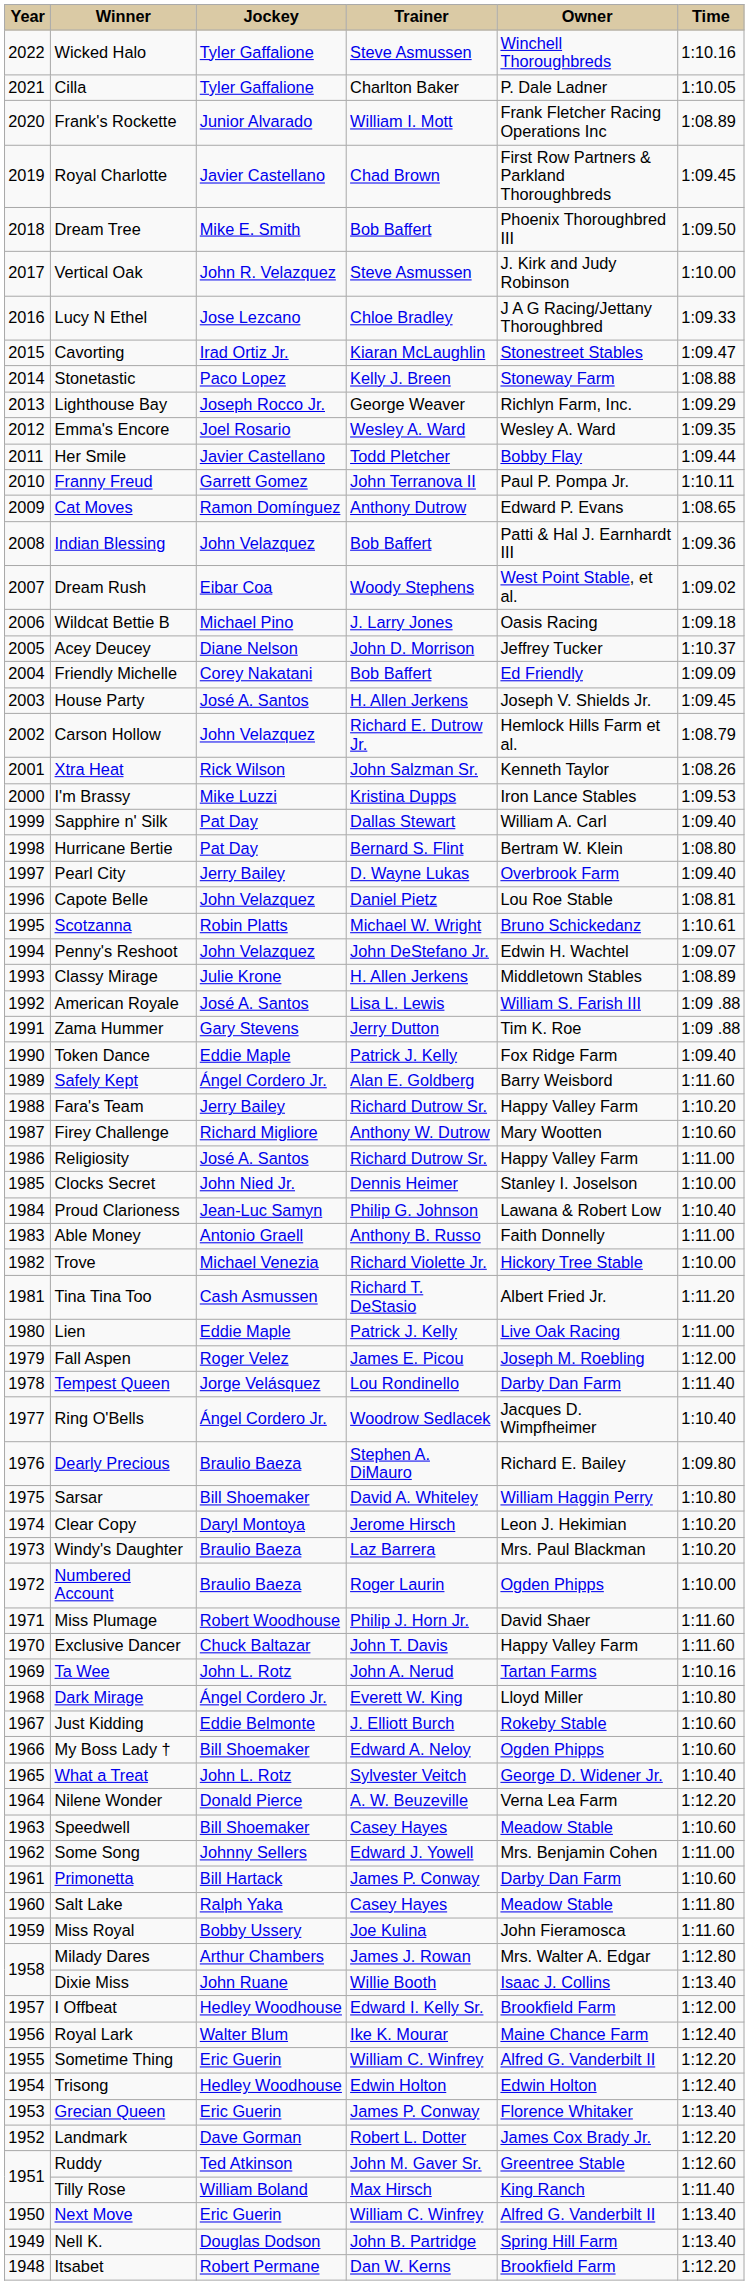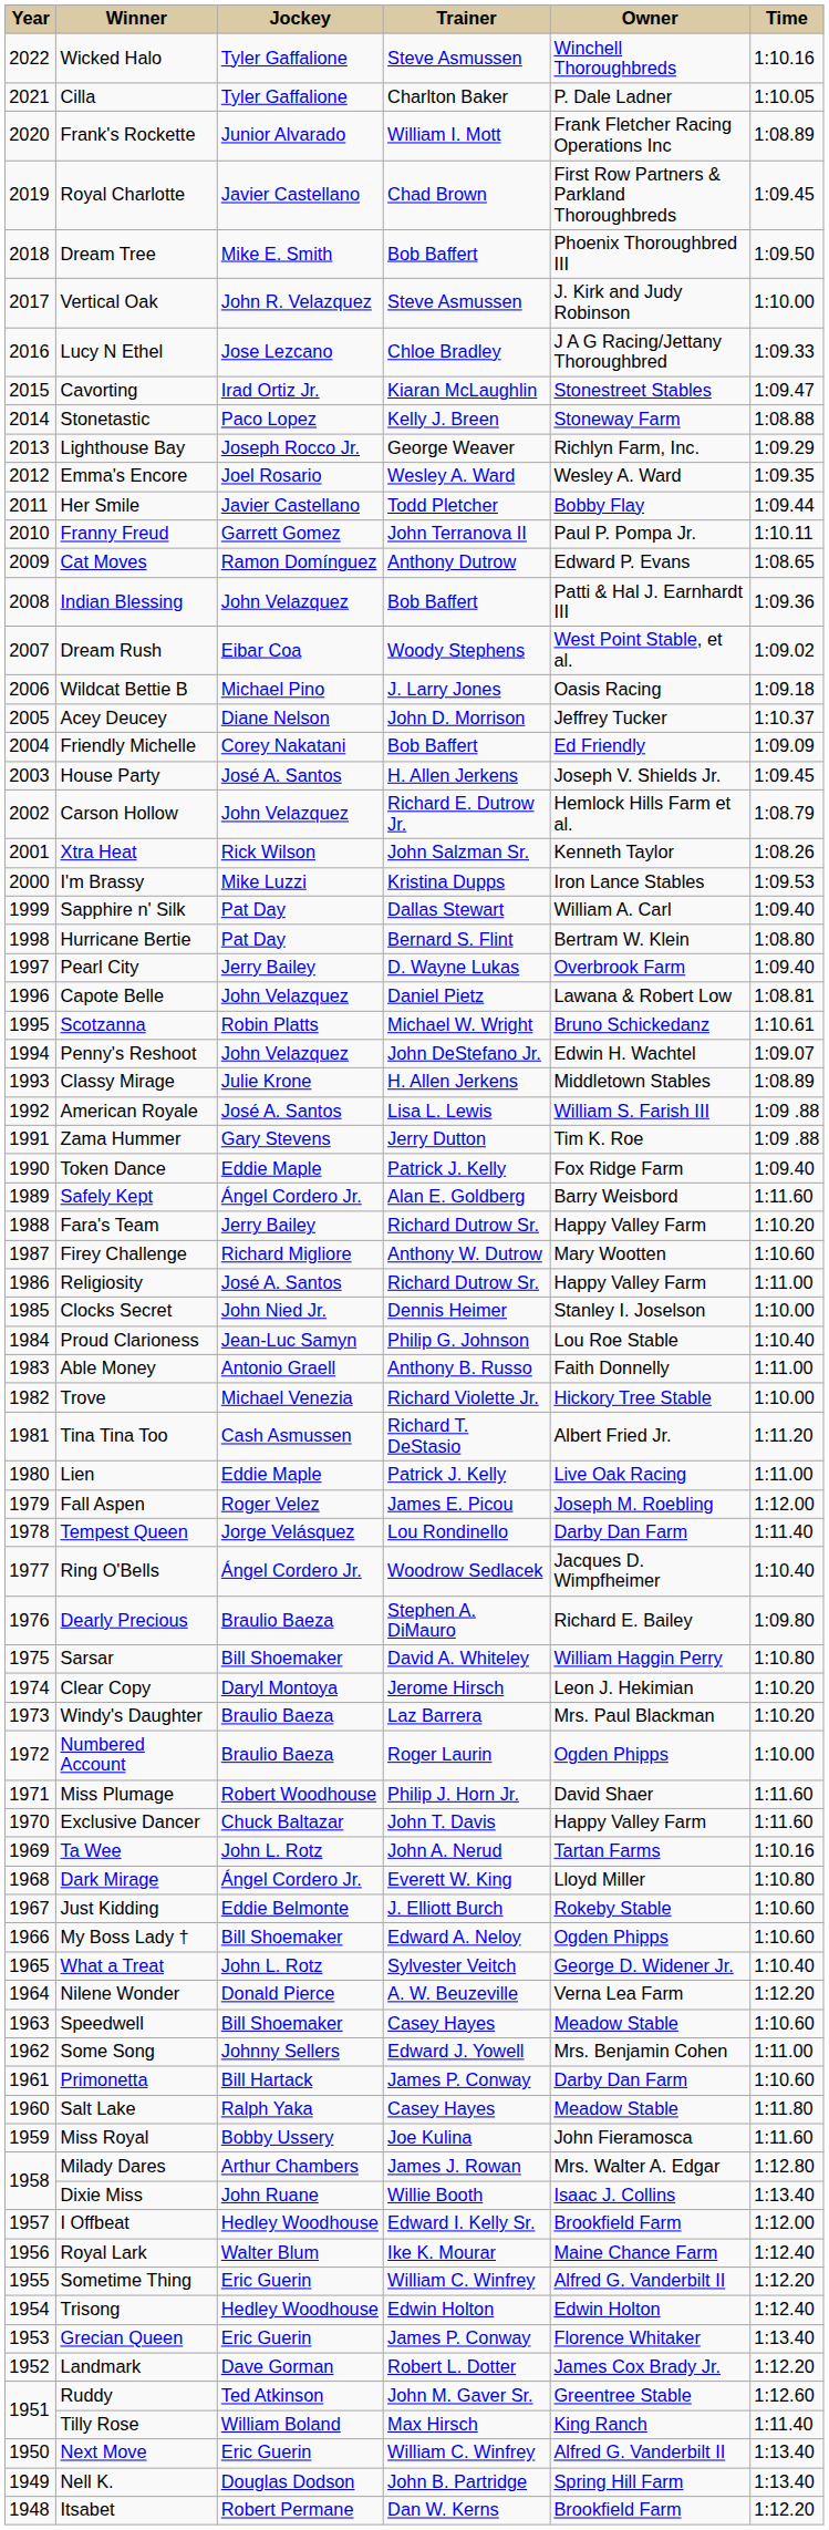 <table class="wikitable sortable">
 <tr>
 <th style="background-color:#DACAA5; width:38px">Year<br></th>
 <th style="background-color:#DACAA5; width:135px">Winner<br></th>
 <th style="background-color:#DACAA5; width:140px">Jockey<br></th>
 <th style="background-color:#DACAA5; width:140px">Trainer<br></th>
 <th style="background-color:#DACAA5; width:170px">Owner<br></th>
 <th style="background-color:#DACAA5">Time</th>
 </tr>
 <tr>
 <td>2022</td>
 <td>Wicked Halo</td>
 <td><a href='#'>Tyler Gaffalione</a></td>
 <td><a href='#'>Steve Asmussen</a></td>
 <td><a href='#'>Winchell Thoroughbreds</a></td>
 <td>1:10.16</td>
 </tr>
 <tr>
 <td>2021</td>
 <td>Cilla</td>
 <td><a href='#'>Tyler Gaffalione</a></td>
 <td>Charlton Baker</td>
 <td>P. Dale Ladner</td>
 <td>1:10.05</td>
 </tr>
 <tr>
 <td>2020</td>
 <td>Frank's Rockette</td>
 <td><a href='#'>Junior Alvarado</a></td>
 <td><a href='#'>William I. Mott</a></td>
 <td>Frank Fletcher Racing Operations Inc</td>
 <td>1:08.89</td>
 </tr>
 <tr>
 <td>2019</td>
 <td>Royal Charlotte</td>
 <td><a href='#'>Javier Castellano</a></td>
 <td><a href='#'>Chad Brown</a></td>
 <td>First Row Partners & Parkland Thoroughbreds</td>
 <td>1:09.45</td>
 </tr>
 <tr>
 <td>2018</td>
 <td>Dream Tree</td>
 <td><a href='#'>Mike E. Smith</a></td>
 <td><a href='#'>Bob Baffert</a></td>
 <td>Phoenix Thoroughbred III</td>
 <td>1:09.50</td>
 </tr>
 <tr>
 <td>2017</td>
 <td>Vertical Oak</td>
 <td><a href='#'>John R. Velazquez</a></td>
 <td><a href='#'>Steve Asmussen</a></td>
 <td>J. Kirk and Judy Robinson</td>
 <td>1:10.00</td>
 </tr>
 <tr>
 <td>2016</td>
 <td>Lucy N Ethel</td>
 <td><a href='#'>Jose Lezcano</a></td>
 <td><a href='#'>Chloe Bradley</a></td>
 <td>J A G Racing/Jettany Thoroughbred</td>
 <td>1:09.33</td>
 </tr>
 <tr>
 <td>2015</td>
 <td>Cavorting</td>
 <td><a href='#'>Irad Ortiz Jr.</a></td>
 <td><a href='#'>Kiaran McLaughlin</a></td>
 <td><a href='#'>Stonestreet Stables</a></td>
 <td>1:09.47</td>
 </tr>
 <tr>
 <td>2014</td>
 <td>Stonetastic</td>
 <td><a href='#'>Paco Lopez</a></td>
 <td><a href='#'>Kelly J. Breen</a></td>
 <td><a href='#'>Stoneway Farm</a></td>
 <td>1:08.88</td>
 </tr>
 <tr>
 <td>2013</td>
 <td>Lighthouse Bay</td>
 <td><a href='#'>Joseph Rocco Jr.</a></td>
 <td>George Weaver</td>
 <td>Richlyn Farm, Inc.</td>
 <td>1:09.29</td>
 </tr>
 <tr>
 <td>2012</td>
 <td>Emma's Encore</td>
 <td><a href='#'>Joel Rosario</a></td>
 <td><a href='#'>Wesley A. Ward</a></td>
 <td>Wesley A. Ward</td>
 <td>1:09.35</td>
 </tr>
 <tr>
 <td>2011</td>
 <td>Her Smile</td>
 <td><a href='#'>Javier Castellano</a></td>
 <td><a href='#'>Todd Pletcher</a></td>
 <td><a href='#'>Bobby Flay</a></td>
 <td>1:09.44</td>
 </tr>
 <tr>
 <td>2010</td>
 <td><a href='#'>Franny Freud</a></td>
 <td><a href='#'>Garrett Gomez</a></td>
 <td><a href='#'>John Terranova II</a></td>
 <td>Paul P. Pompa Jr.</td>
 <td>1:10.11</td>
 </tr>
 <tr>
 <td>2009</td>
 <td><a href='#'>Cat Moves</a></td>
 <td><a href='#'>Ramon Domínguez</a></td>
 <td><a href='#'>Anthony Dutrow</a></td>
 <td>Edward P. Evans</td>
 <td>1:08.65</td>
 </tr>
 <tr>
 <td>2008</td>
 <td><a href='#'>Indian Blessing</a></td>
 <td><a href='#'>John Velazquez</a></td>
 <td><a href='#'>Bob Baffert</a></td>
 <td>Patti & Hal J. Earnhardt III</td>
 <td>1:09.36</td>
 </tr>
 <tr>
 <td>2007</td>
 <td>Dream Rush</td>
 <td><a href='#'>Eibar Coa</a></td>
 <td><a href='#'>Woody Stephens</a></td>
 <td><a href='#'>West Point Stable</a>, et al.</td>
 <td>1:09.02</td>
 </tr>
 <tr>
 <td>2006</td>
 <td>Wildcat Bettie B</td>
 <td><a href='#'>Michael Pino</a></td>
 <td><a href='#'>J. Larry Jones</a></td>
 <td>Oasis Racing</td>
 <td>1:09.18</td>
 </tr>
 <tr>
 <td>2005</td>
 <td>Acey Deucey</td>
 <td><a href='#'>Diane Nelson</a></td>
 <td><a href='#'>John D. Morrison</a></td>
 <td>Jeffrey Tucker</td>
 <td>1:10.37</td>
 </tr>
 <tr>
 <td>2004</td>
 <td>Friendly Michelle</td>
 <td><a href='#'>Corey Nakatani</a></td>
 <td><a href='#'>Bob Baffert</a></td>
 <td><a href='#'>Ed Friendly</a></td>
 <td>1:09.09</td>
 </tr>
 <tr>
 <td>2003</td>
 <td>House Party</td>
 <td><a href='#'>José A. Santos</a></td>
 <td><a href='#'>H. Allen Jerkens</a></td>
 <td>Joseph V. Shields Jr.</td>
 <td>1:09.45</td>
 </tr>
 <tr>
 <td>2002</td>
 <td>Carson Hollow</td>
 <td><a href='#'>John Velazquez</a></td>
 <td><a href='#'>Richard E. Dutrow Jr.</a></td>
 <td>Hemlock Hills Farm et al.</td>
 <td>1:08.79</td>
 </tr>
 <tr>
 <td>2001</td>
 <td><a href='#'>Xtra Heat</a></td>
 <td><a href='#'>Rick Wilson</a></td>
 <td><a href='#'>John Salzman Sr.</a></td>
 <td>Kenneth Taylor</td>
 <td>1:08.26</td>
 </tr>
 <tr>
 <td>2000</td>
 <td>I'm Brassy</td>
 <td><a href='#'>Mike Luzzi</a></td>
 <td><a href='#'>Kristina Dupps</a></td>
 <td>Iron Lance Stables</td>
 <td>1:09.53</td>
 </tr>
 <tr>
 <td>1999</td>
 <td>Sapphire n' Silk</td>
 <td><a href='#'>Pat Day</a></td>
 <td><a href='#'>Dallas Stewart</a></td>
 <td>William A. Carl</td>
 <td>1:09.40</td>
 </tr>
 <tr>
 <td>1998</td>
 <td>Hurricane Bertie</td>
 <td><a href='#'>Pat Day</a></td>
 <td><a href='#'>Bernard S. Flint</a></td>
 <td>Bertram W. Klein</td>
 <td>1:08.80</td>
 </tr>
 <tr>
 <td>1997</td>
 <td>Pearl City</td>
 <td><a href='#'>Jerry Bailey</a></td>
 <td><a href='#'>D. Wayne Lukas</a></td>
 <td><a href='#'>Overbrook Farm</a></td>
 <td>1:09.40</td>
 </tr>
 <tr>
 <td>1996</td>
 <td>Capote Belle</td>
 <td><a href='#'>John Velazquez</a></td>
 <td><a href='#'>Daniel Pietz</a></td>
-<td>Lou Roe Stable</td>
+<td>Lawana & Robert Low</td>
 <td>1:08.81</td>
 </tr>
 <tr>
 <td>1995</td>
 <td><a href='#'>Scotzanna</a></td>
 <td><a href='#'>Robin Platts</a></td>
 <td><a href='#'>Michael W. Wright</a></td>
 <td><a href='#'>Bruno Schickedanz</a></td>
 <td>1:10.61</td>
 </tr>
 <tr>
 <td>1994</td>
 <td>Penny's Reshoot</td>
 <td><a href='#'>John Velazquez</a></td>
 <td><a href='#'>John DeStefano Jr.</a></td>
 <td>Edwin H. Wachtel</td>
 <td>1:09.07</td>
 </tr>
 <tr>
 <td>1993</td>
 <td>Classy Mirage</td>
 <td><a href='#'>Julie Krone</a></td>
 <td><a href='#'>H. Allen Jerkens</a></td>
 <td>Middletown Stables</td>
 <td>1:08.89</td>
 </tr>
 <tr>
 <td>1992</td>
 <td>American Royale</td>
 <td><a href='#'>José A. Santos</a></td>
 <td><a href='#'>Lisa L. Lewis</a></td>
 <td><a href='#'>William S. Farish III</a></td>
 <td>1:09 .88</td>
 </tr>
 <tr>
 <td>1991</td>
 <td>Zama Hummer</td>
 <td><a href='#'>Gary Stevens</a></td>
 <td><a href='#'>Jerry Dutton</a></td>
 <td>Tim K. Roe</td>
 <td>1:09 .88</td>
 </tr>
 <tr>
 <td>1990</td>
 <td>Token Dance</td>
 <td><a href='#'>Eddie Maple</a></td>
 <td><a href='#'>Patrick J. Kelly</a></td>
 <td>Fox Ridge Farm</td>
 <td>1:09.40</td>
 </tr>
 <tr>
 <td>1989</td>
 <td><a href='#'>Safely Kept</a></td>
 <td><a href='#'>Ángel Cordero Jr.</a></td>
 <td><a href='#'>Alan E. Goldberg</a></td>
 <td>Barry Weisbord</td>
 <td>1:11.60</td>
 </tr>
 <tr>
 <td>1988</td>
 <td>Fara's Team</td>
 <td><a href='#'>Jerry Bailey</a></td>
 <td><a href='#'>Richard Dutrow Sr.</a></td>
 <td>Happy Valley Farm</td>
 <td>1:10.20</td>
 </tr>
 <tr>
 <td>1987</td>
 <td>Firey Challenge</td>
 <td><a href='#'>Richard Migliore</a></td>
 <td><a href='#'>Anthony W. Dutrow</a></td>
 <td>Mary Wootten</td>
 <td>1:10.60</td>
 </tr>
 <tr>
 <td>1986</td>
 <td>Religiosity</td>
 <td><a href='#'>José A. Santos</a></td>
 <td><a href='#'>Richard Dutrow Sr.</a></td>
 <td>Happy Valley Farm</td>
 <td>1:11.00</td>
 </tr>
 <tr>
 <td>1985</td>
 <td>Clocks Secret</td>
 <td><a href='#'>John Nied Jr.</a></td>
 <td><a href='#'>Dennis Heimer</a></td>
 <td>Stanley I. Joselson</td>
 <td>1:10.00</td>
 </tr>
 <tr>
 <td>1984</td>
 <td>Proud Clarioness</td>
 <td><a href='#'>Jean-Luc Samyn</a></td>
 <td><a href='#'>Philip G. Johnson</a></td>
-<td>Lawana & Robert Low</td>
+<td>Lou Roe Stable</td>
 <td>1:10.40</td>
 </tr>
 <tr>
 <td>1983</td>
 <td>Able Money</td>
 <td><a href='#'>Antonio Graell</a></td>
 <td><a href='#'>Anthony B. Russo</a></td>
 <td>Faith Donnelly</td>
 <td>1:11.00</td>
 </tr>
 <tr>
 <td>1982</td>
 <td>Trove</td>
 <td><a href='#'>Michael Venezia</a></td>
 <td><a href='#'>Richard Violette Jr.</a></td>
 <td><a href='#'>Hickory Tree Stable</a></td>
 <td>1:10.00</td>
 </tr>
 <tr>
 <td>1981</td>
 <td>Tina Tina Too</td>
 <td><a href='#'>Cash Asmussen</a></td>
 <td><a href='#'>Richard T. DeStasio</a></td>
 <td>Albert Fried Jr.</td>
 <td>1:11.20</td>
 </tr>
 <tr>
 <td>1980</td>
 <td>Lien</td>
 <td><a href='#'>Eddie Maple</a></td>
 <td><a href='#'>Patrick J. Kelly</a></td>
 <td><a href='#'>Live Oak Racing</a></td>
 <td>1:11.00</td>
 </tr>
 <tr>
 <td>1979</td>
 <td>Fall Aspen</td>
 <td><a href='#'>Roger Velez</a></td>
 <td><a href='#'>James E. Picou</a></td>
 <td><a href='#'>Joseph M. Roebling</a></td>
 <td>1:12.00</td>
 </tr>
 <tr>
 <td>1978</td>
 <td><a href='#'>Tempest Queen</a></td>
 <td><a href='#'>Jorge Velásquez</a></td>
 <td><a href='#'>Lou Rondinello</a></td>
 <td><a href='#'>Darby Dan Farm</a></td>
 <td>1:11.40</td>
 </tr>
 <tr>
 <td>1977</td>
 <td>Ring O'Bells</td>
 <td><a href='#'>Ángel Cordero Jr.</a></td>
 <td><a href='#'>Woodrow Sedlacek</a></td>
 <td>Jacques D. Wimpfheimer</td>
 <td>1:10.40</td>
 </tr>
 <tr>
 <td>1976</td>
 <td><a href='#'>Dearly Precious</a></td>
 <td><a href='#'>Braulio Baeza</a></td>
 <td><a href='#'>Stephen A. DiMauro</a></td>
 <td>Richard E. Bailey</td>
 <td>1:09.80</td>
 </tr>
 <tr>
 <td>1975</td>
 <td>Sarsar</td>
 <td><a href='#'>Bill Shoemaker</a></td>
 <td><a href='#'>David A. Whiteley</a></td>
 <td><a href='#'>William Haggin Perry</a></td>
 <td>1:10.80</td>
 </tr>
 <tr>
 <td>1974</td>
 <td>Clear Copy</td>
 <td><a href='#'>Daryl Montoya</a></td>
 <td><a href='#'>Jerome Hirsch</a></td>
 <td>Leon J. Hekimian</td>
 <td>1:10.20</td>
 </tr>
 <tr>
 <td>1973</td>
 <td>Windy's Daughter</td>
 <td><a href='#'>Braulio Baeza</a></td>
 <td><a href='#'>Laz Barrera</a></td>
 <td>Mrs. Paul Blackman</td>
 <td>1:10.20</td>
 </tr>
 <tr>
 <td>1972</td>
 <td><a href='#'>Numbered Account</a></td>
 <td><a href='#'>Braulio Baeza</a></td>
 <td><a href='#'>Roger Laurin</a></td>
 <td><a href='#'>Ogden Phipps</a></td>
 <td>1:10.00</td>
 </tr>
 <tr>
 <td>1971</td>
 <td>Miss Plumage</td>
 <td><a href='#'>Robert Woodhouse</a></td>
 <td><a href='#'>Philip J. Horn Jr.</a></td>
 <td>David Shaer</td>
 <td>1:11.60</td>
 </tr>
 <tr>
 <td>1970</td>
 <td>Exclusive Dancer</td>
 <td><a href='#'>Chuck Baltazar</a></td>
 <td><a href='#'>John T. Davis</a></td>
 <td>Happy Valley Farm</td>
 <td>1:11.60</td>
 </tr>
 <tr>
 <td>1969</td>
 <td><a href='#'>Ta Wee</a></td>
 <td><a href='#'>John L. Rotz</a></td>
 <td><a href='#'>John A. Nerud</a></td>
 <td><a href='#'>Tartan Farms</a></td>
 <td>1:10.16</td>
 </tr>
 <tr>
 <td>1968</td>
 <td><a href='#'>Dark Mirage</a></td>
 <td><a href='#'>Ángel Cordero Jr.</a></td>
 <td><a href='#'>Everett W. King</a></td>
 <td>Lloyd Miller</td>
 <td>1:10.80</td>
 </tr>
 <tr>
 <td>1967</td>
 <td>Just Kidding</td>
 <td><a href='#'>Eddie Belmonte</a></td>
 <td><a href='#'>J. Elliott Burch</a></td>
 <td><a href='#'>Rokeby Stable</a></td>
 <td>1:10.60</td>
 </tr>
 <tr>
 <td>1966</td>
 <td>My Boss Lady †</td>
 <td><a href='#'>Bill Shoemaker</a></td>
 <td><a href='#'>Edward A. Neloy</a></td>
 <td><a href='#'>Ogden Phipps</a></td>
 <td>1:10.60</td>
 </tr>
 <tr>
 <td>1965</td>
 <td><a href='#'>What a Treat</a></td>
 <td><a href='#'>John L. Rotz</a></td>
 <td><a href='#'>Sylvester Veitch</a></td>
 <td><a href='#'>George D. Widener Jr.</a></td>
 <td>1:10.40</td>
 </tr>
 <tr>
 <td>1964</td>
 <td>Nilene Wonder</td>
 <td><a href='#'>Donald Pierce</a></td>
 <td><a href='#'>A. W. Beuzeville</a></td>
 <td>Verna Lea Farm</td>
 <td>1:12.20</td>
 </tr>
 <tr>
 <td>1963</td>
 <td>Speedwell</td>
 <td><a href='#'>Bill Shoemaker</a></td>
 <td><a href='#'>Casey Hayes</a></td>
 <td><a href='#'>Meadow Stable</a></td>
 <td>1:10.60</td>
 </tr>
 <tr>
 <td>1962</td>
 <td>Some Song</td>
 <td><a href='#'>Johnny Sellers</a></td>
 <td><a href='#'>Edward J. Yowell</a></td>
 <td>Mrs. Benjamin Cohen</td>
 <td>1:11.00</td>
 </tr>
 <tr>
 <td>1961</td>
 <td><a href='#'>Primonetta</a></td>
 <td><a href='#'>Bill Hartack</a></td>
 <td><a href='#'>James P. Conway</a></td>
 <td><a href='#'>Darby Dan Farm</a></td>
 <td>1:10.60</td>
 </tr>
 <tr>
 <td>1960</td>
 <td>Salt Lake</td>
 <td><a href='#'>Ralph Yaka</a></td>
 <td><a href='#'>Casey Hayes</a></td>
 <td><a href='#'>Meadow Stable</a></td>
 <td>1:11.80</td>
 </tr>
 <tr>
 <td>1959</td>
 <td>Miss Royal</td>
 <td><a href='#'>Bobby Ussery</a></td>
 <td><a href='#'>Joe Kulina</a></td>
 <td>John Fieramosca</td>
 <td>1:11.60</td>
 </tr>
 <tr>
 <td rowspan="2">1958</td>
 <td>Milady Dares</td>
 <td><a href='#'>Arthur Chambers</a></td>
 <td><a href='#'>James J. Rowan</a></td>
 <td>Mrs. Walter A. Edgar</td>
 <td>1:12.80</td>
 </tr>
 <tr>
 <td>Dixie Miss</td>
 <td><a href='#'>John Ruane</a></td>
 <td><a href='#'>Willie Booth</a></td>
 <td><a href='#'>Isaac J. Collins</a></td>
 <td>1:13.40</td>
 </tr>
 <tr>
 <td>1957</td>
 <td>I Offbeat</td>
 <td><a href='#'>Hedley Woodhouse</a></td>
 <td><a href='#'>Edward I. Kelly Sr.</a></td>
 <td><a href='#'>Brookfield Farm</a></td>
 <td>1:12.00</td>
 </tr>
 <tr>
 <td>1956</td>
 <td>Royal Lark</td>
 <td><a href='#'>Walter Blum</a></td>
 <td><a href='#'>Ike K. Mourar</a></td>
 <td><a href='#'>Maine Chance Farm</a></td>
 <td>1:12.40</td>
 </tr>
 <tr>
 <td>1955</td>
 <td>Sometime Thing</td>
 <td><a href='#'>Eric Guerin</a></td>
 <td><a href='#'>William C. Winfrey</a></td>
 <td><a href='#'>Alfred G. Vanderbilt II</a></td>
 <td>1:12.20</td>
 </tr>
 <tr>
 <td>1954</td>
 <td>Trisong</td>
 <td><a href='#'>Hedley Woodhouse</a></td>
 <td><a href='#'>Edwin Holton</a></td>
 <td><a href='#'>Edwin Holton</a></td>
 <td>1:12.40</td>
 </tr>
 <tr>
 <td>1953</td>
 <td><a href='#'>Grecian Queen</a></td>
 <td><a href='#'>Eric Guerin</a></td>
 <td><a href='#'>James P. Conway</a></td>
 <td><a href='#'>Florence Whitaker</a></td>
 <td>1:13.40</td>
 </tr>
 <tr>
 <td>1952</td>
 <td>Landmark</td>
 <td><a href='#'>Dave Gorman</a></td>
 <td><a href='#'>Robert L. Dotter</a></td>
 <td><a href='#'>James Cox Brady Jr.</a></td>
 <td>1:12.20</td>
 </tr>
 <tr>
 <td rowspan="2">1951</td>
 <td>Ruddy</td>
 <td><a href='#'>Ted Atkinson</a></td>
 <td><a href='#'>John M. Gaver Sr.</a></td>
 <td><a href='#'>Greentree Stable</a></td>
 <td>1:12.60</td>
 </tr>
 <tr>
 <td>Tilly Rose</td>
 <td><a href='#'>William Boland</a></td>
 <td><a href='#'>Max Hirsch</a></td>
 <td><a href='#'>King Ranch</a></td>
 <td>1:11.40</td>
 </tr>
 <tr>
 <td>1950</td>
 <td><a href='#'>Next Move</a></td>
 <td><a href='#'>Eric Guerin</a></td>
 <td><a href='#'>William C. Winfrey</a></td>
 <td><a href='#'>Alfred G. Vanderbilt II</a></td>
 <td>1:13.40</td>
 </tr>
 <tr>
 <td>1949</td>
 <td>Nell K.</td>
 <td><a href='#'>Douglas Dodson</a></td>
 <td><a href='#'>John B. Partridge</a></td>
 <td><a href='#'>Spring Hill Farm</a></td>
 <td>1:13.40</td>
 </tr>
 <tr>
 <td>1948</td>
 <td>Itsabet</td>
 <td><a href='#'>Robert Permane</a></td>
 <td><a href='#'>Dan W. Kerns</a></td>
 <td><a href='#'>Brookfield Farm</a></td>
 <td>1:12.20</td>
 </tr>
 </table>
